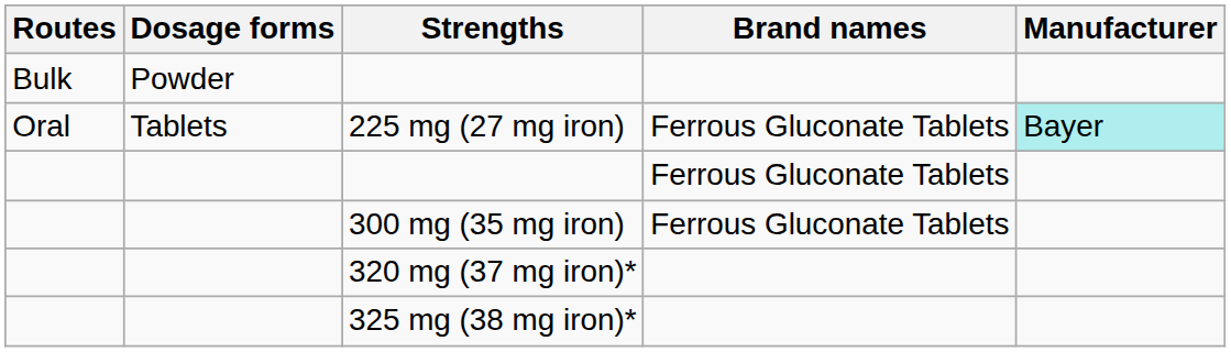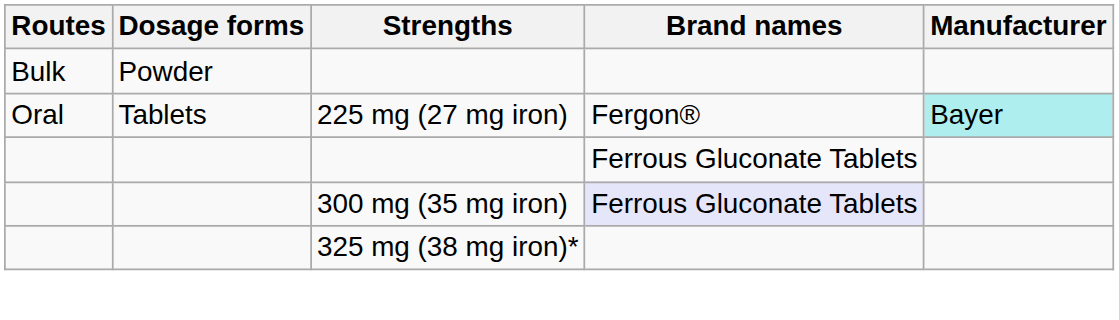 <table class="wikitable">
 <tr>
 <th>Routes</th>
 <th>Dosage forms</th>
 <th>Strengths</th>
 <th>Brand names</th>
 <th>Manufacturer</th>
 </tr>
 <tr>
 <td>Bulk</td>
 <td>Powder</td>
 <td></td>
 <td></td>
 <td></td>
 </tr>
 <tr>
 <td>Oral</td>
 <td>Tablets</td>
 <td>225 mg (27 mg iron)</td>
-<td>Ferrous Gluconate Tablets</td>
+<td>Fergon®</td>
 <td style="background: paleturquoise;">Bayer</td>
 </tr>
 <tr>
 <td></td>
 <td></td>
 <td></td>
 <td>Ferrous Gluconate Tablets</td>
 <td></td>
 </tr>
 <tr>
 <td></td>
 <td></td>
 <td>300 mg (35 mg iron)</td>
-<td>Ferrous Gluconate Tablets</td>
-<td></td>
-</tr>
-<tr>
-<td></td>
-<td></td>
-<td>320 mg (37 mg iron)*</td>
-<td></td>
+<td style="background: lavender;">Ferrous Gluconate Tablets</td>
 <td></td>
 </tr>
 <tr>
 <td></td>
 <td></td>
 <td>325 mg (38 mg iron)*</td>
 <td></td>
 <td></td>
 </tr>
 </table>
